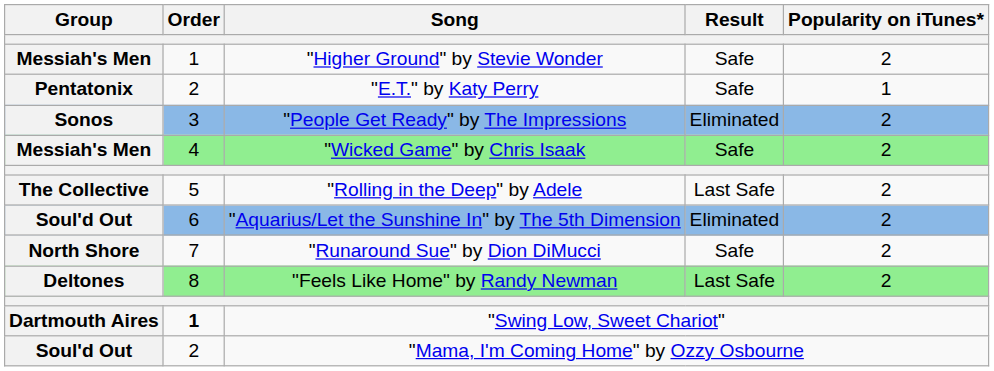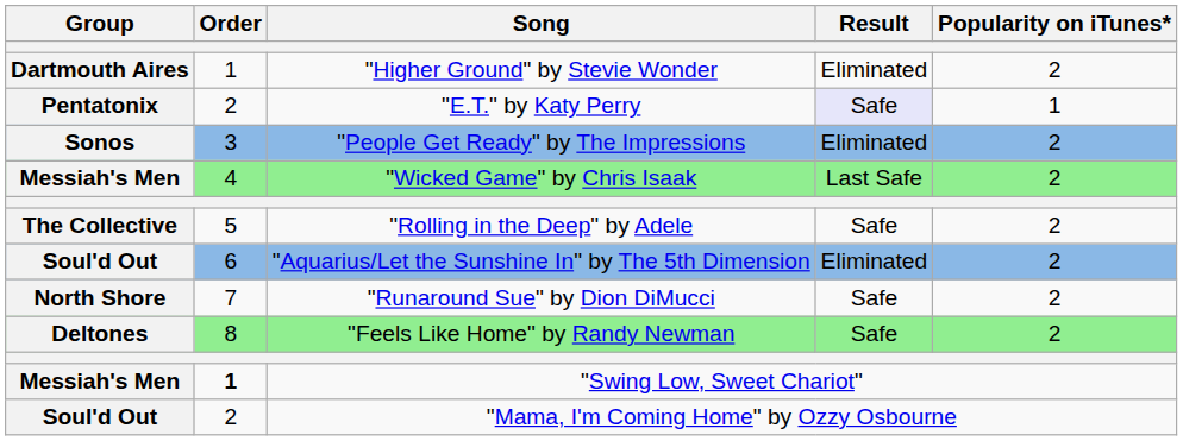 <table class="wikitable plainrowheaders sortable" style="text-align:center;">
 <tr>
 <th scope="col">Group</th>
 <th scope="col" class="unsortable">Order</th>
 <th scope="col" class="unsortable">Song</th>
 <th scope="col" class="unsortable">Result</th>
 <th scope="col">Popularity on iTunes*</th>
 </tr>
 <tr>
 <th scope="row" colspan="5"></th>
 </tr>
 <tr>
-<th scope="row">Messiah's Men</th>
+<th scope="row">Dartmouth Aires</th>
 <td>1</td>
 <td>"<a href='#'>Higher Ground</a>" by <a href='#'>Stevie Wonder</a></td>
-<td>Safe</td>
+<td>Eliminated</td>
 <td>2</td>
 </tr>
 <tr>
 <th scope="row">Pentatonix</th>
 <td>2</td>
 <td>"<a href='#'>E.T.</a>" by <a href='#'>Katy Perry</a></td>
-<td>Safe</td>
+<td style="background: lavender;">Safe</td>
 <td>1</td>
 </tr>
 <tr style="background:#8ab8e6;">
 <th scope="row">Sonos</th>
 <td>3</td>
 <td>"<a href='#'>People Get Ready</a>" by <a href='#'>The Impressions</a></td>
 <td>Eliminated</td>
 <td>2</td>
 </tr>
 <tr style="background:lightgreen;">
 <th scope="row">Messiah's Men</th>
 <td>4</td>
 <td>"<a href='#'>Wicked Game</a>" by <a href='#'>Chris Isaak</a></td>
-<td>Safe</td>
+<td>Last Safe</td>
 <td>2</td>
 </tr>
 <tr>
 <th scope="row" colspan="5"></th>
 </tr>
 <tr>
 <th scope="row">The Collective</th>
 <td>5</td>
 <td>"<a href='#'>Rolling in the Deep</a>" by <a href='#'>Adele</a></td>
-<td>Last Safe</td>
+<td>Safe</td>
 <td>2</td>
 </tr>
 <tr style="background:#8ab8e6;">
 <th scope="row">Soul'd Out</th>
 <td>6</td>
 <td>"<a href='#'>Aquarius/Let the Sunshine In</a>" by <a href='#'>The 5th Dimension</a></td>
 <td>Eliminated</td>
 <td>2</td>
 </tr>
 <tr>
 <th scope="row">North Shore</th>
 <td>7</td>
 <td>"<a href='#'>Runaround Sue</a>" by <a href='#'>Dion DiMucci</a></td>
 <td>Safe</td>
 <td>2</td>
 </tr>
 <tr style="background:lightgreen;">
 <th scope="row">Deltones</th>
 <td>8</td>
 <td>"Feels Like Home" by <a href='#'>Randy Newman</a></td>
-<td>Last Safe</td>
+<td>Safe</td>
 <td>2</td>
 </tr>
 <tr>
 <th scope="row" colspan="5"></th>
 </tr>
 <tr>
-<th scope="row">Dartmouth Aires</th>
+<th scope="row">Messiah's Men</th>
 <td><strong>1</strong></td>
 <td colspan="3">"<a href='#'>Swing Low, Sweet Chariot</a>"</td>
 </tr>
 <tr>
 <th scope="row">Soul'd Out</th>
 <td>2</td>
 <td colspan="3">"<a href='#'>Mama, I'm Coming Home</a>" by <a href='#'>Ozzy Osbourne</a></td>
 </tr>
 </table>
